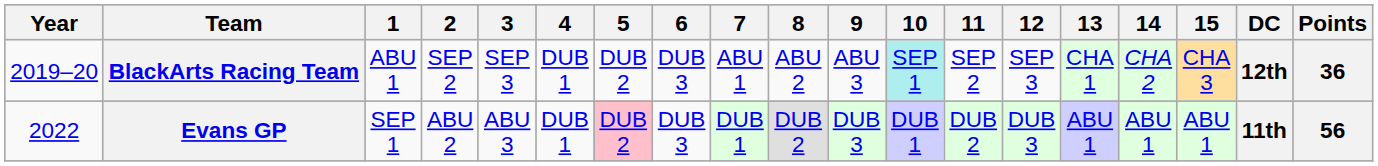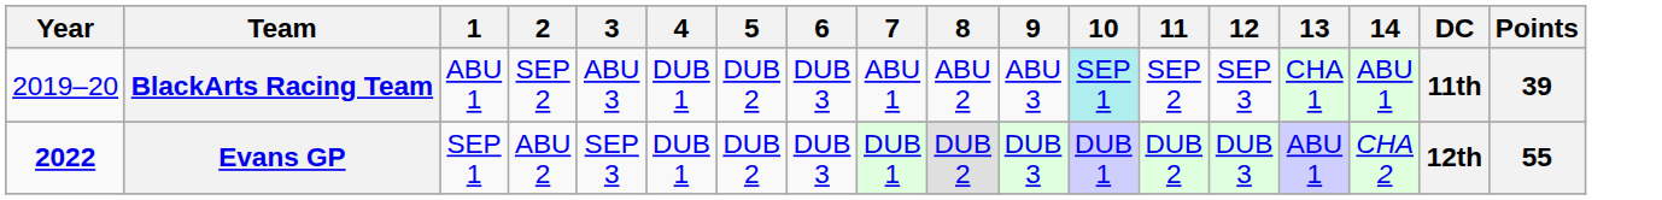 <table class="wikitable" style="text-align:center; font-size:85%">
 <tr>
 <th>Year</th>
 <th>Team</th>
 <th>1</th>
 <th>2</th>
 <th>3</th>
 <th>4</th>
 <th>5</th>
 <th>6</th>
 <th>7</th>
 <th>8</th>
 <th>9</th>
 <th>10</th>
 <th>11</th>
 <th>12</th>
 <th>13</th>
 <th>14</th>
-<th>15</th>
 <th>DC</th>
 <th>Points</th>
 </tr>
 <tr>
 <td nowrap><a href='#'>2019–20</a></td>
 <th nowrap><a href='#'>BlackArts Racing Team</a></th>
 <td><a href='#'>ABU<br>1</a></td>
 <td><a href='#'>SEP<br>2</a></td>
-<td><a href='#'>SEP<br>3</a></td>
+<td><a href='#'>ABU<br>3</a></td>
 <td><a href='#'>DUB<br>1</a></td>
 <td><a href='#'>DUB<br>2</a></td>
 <td><a href='#'>DUB<br>3</a></td>
 <td><a href='#'>ABU<br>1</a></td>
 <td><a href='#'>ABU<br>2</a></td>
 <td><a href='#'>ABU<br>3</a></td>
 <td style="background: paleturquoise;"><a href='#'>SEP<br>1</a></td>
 <td><a href='#'>SEP<br>2</a></td>
 <td><a href='#'>SEP<br>3</a></td>
 <td style="background:#DFFFDF;"><a href='#'>CHA<br>1</a><br></td>
-<td style="background:#DFFFDF;"><em><a href='#'>CHA<br>2</a></em><br></td>
-<td style="background:#FFDF9F;"><a href='#'>CHA<br>3</a><br></td>
-<th>12th</th>
-<th>36</th>
+<td style="background:#DFFFDF;"><a href='#'>ABU<br>1</a><br></td>
+<th>11th</th>
+<th>39</th>
 </tr>
 <tr>
-<td><a href='#'>2022</a></td>
+<td><strong><a href='#'>2022</a></strong></td>
 <th nowrap><a href='#'>Evans GP</a></th>
 <td><a href='#'>SEP<br>1</a></td>
 <td><a href='#'>ABU<br>2</a></td>
-<td><a href='#'>ABU<br>3</a></td>
+<td><a href='#'>SEP<br>3</a></td>
 <td><a href='#'>DUB<br>1</a></td>
-<td style="background: pink;"><a href='#'>DUB<br>2</a></td>
+<td><a href='#'>DUB<br>2</a></td>
 <td><a href='#'>DUB<br>3</a></td>
 <td style="background:#DFFFDF;"><a href='#'>DUB<br>1</a><br></td>
 <td style="background:#DFDFDF;"><a href='#'>DUB<br>2</a><br></td>
 <td style="background:#DFFFDF;"><a href='#'>DUB<br>3</a><br></td>
 <td style="background:#CFCFFF;"><a href='#'>DUB<br>1</a><br></td>
 <td style="background:#DFFFDF;"><a href='#'>DUB<br>2</a><br></td>
 <td style="background:#DFFFDF;"><a href='#'>DUB<br>3</a><br></td>
 <td style="background:#CFCFFF;"><a href='#'>ABU<br>1</a><br></td>
-<td style="background:#DFFFDF;"><a href='#'>ABU<br>1</a><br></td>
-<td style="background:#DFFFDF;"><a href='#'>ABU<br>1</a><br></td>
-<th>11th</th>
-<th>56</th>
+<td style="background:#DFFFDF;"><em><a href='#'>CHA<br>2</a></em><br></td>
+<th>12th</th>
+<th>55</th>
 </tr>
 </table>
